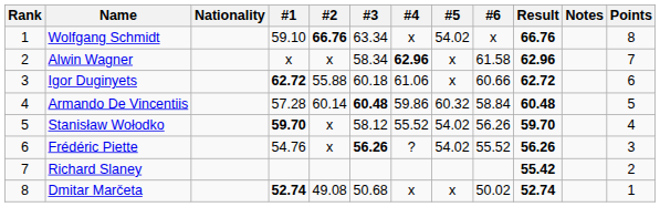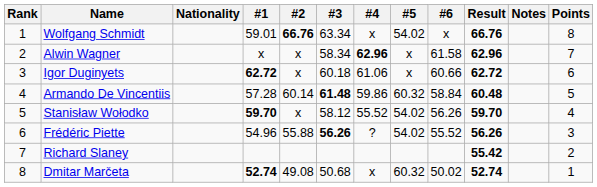 <table class="wikitable sortable" style="text-align:center">
 <tr>
 <th>Rank</th>
 <th>Name</th>
 <th>Nationality</th>
 <th>#1</th>
 <th>#2</th>
 <th>#3</th>
 <th>#4</th>
 <th>#5</th>
 <th>#6</th>
 <th>Result</th>
 <th>Notes</th>
 <th>Points</th>
 </tr>
 <tr>
 <td>1</td>
 <td align=left><a href='#'>Wolfgang Schmidt</a></td>
 <td align=left></td>
-<td>59.10</td>
+<td>59.01</td>
 <td><strong>66.76</strong></td>
 <td>63.34</td>
 <td>x</td>
 <td>54.02</td>
 <td>x</td>
 <td><strong>66.76</strong></td>
 <td></td>
 <td>8</td>
 </tr>
 <tr>
 <td>2</td>
 <td align=left><a href='#'>Alwin Wagner</a></td>
 <td align=left></td>
 <td>x</td>
 <td>x</td>
 <td>58.34</td>
 <td><strong>62.96</strong></td>
 <td>x</td>
 <td>61.58</td>
 <td><strong>62.96</strong></td>
 <td></td>
 <td>7</td>
 </tr>
 <tr>
 <td>3</td>
 <td align=left><a href='#'>Igor Duginyets</a></td>
 <td align=left></td>
 <td><strong>62.72</strong></td>
-<td>55.88</td>
+<td>x</td>
 <td>60.18</td>
 <td>61.06</td>
 <td>x</td>
 <td>60.66</td>
 <td><strong>62.72</strong></td>
 <td></td>
 <td>6</td>
 </tr>
 <tr>
 <td>4</td>
 <td align=left><a href='#'>Armando De Vincentiis</a></td>
 <td align=left></td>
 <td>57.28</td>
 <td>60.14</td>
-<td><strong>60.48</strong></td>
+<td><strong>61.48</strong></td>
 <td>59.86</td>
 <td>60.32</td>
 <td>58.84</td>
 <td><strong>60.48</strong></td>
 <td></td>
 <td>5</td>
 </tr>
 <tr>
 <td>5</td>
 <td align=left><a href='#'>Stanisław Wołodko</a></td>
 <td align=left></td>
 <td><strong>59.70</strong></td>
 <td>x</td>
 <td>58.12</td>
 <td>55.52</td>
 <td>54.02</td>
 <td>56.26</td>
 <td><strong>59.70</strong></td>
 <td></td>
 <td>4</td>
 </tr>
 <tr>
 <td>6</td>
 <td align=left><a href='#'>Frédéric Piette</a></td>
 <td align=left></td>
-<td>54.76</td>
-<td>x</td>
+<td>54.96</td>
+<td>55.88</td>
 <td><strong>56.26</strong></td>
 <td>?</td>
 <td>54.02</td>
 <td>55.52</td>
 <td><strong>56.26</strong></td>
 <td></td>
 <td>3</td>
 </tr>
 <tr>
 <td>7</td>
 <td align=left><a href='#'>Richard Slaney</a></td>
 <td align=left></td>
 <td></td>
 <td></td>
 <td></td>
 <td></td>
 <td></td>
 <td></td>
 <td><strong>55.42</strong></td>
 <td></td>
 <td>2</td>
 </tr>
 <tr>
 <td>8</td>
 <td align=left><a href='#'>Dmitar Marčeta</a></td>
 <td align=left></td>
 <td><strong>52.74</strong></td>
 <td>49.08</td>
 <td>50.68</td>
 <td>x</td>
-<td>x</td>
+<td>60.32</td>
 <td>50.02</td>
 <td><strong>52.74</strong></td>
 <td></td>
 <td>1</td>
 </tr>
 </table>
